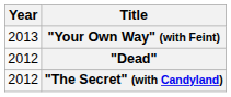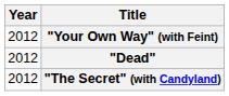 <table class="wikitable plainrowheaders">
 <tr>
 <th>Year</th>
 <th>Title</th>
 </tr>
 <tr>
-<td>2013</td>
+<td>2012</td>
 <th scope="row">"Your Own Way" <small>(with Feint)</small></th>
 </tr>
 <tr>
 <td>2012</td>
 <th scope="row">"Dead"</th>
 </tr>
 <tr>
 <td>2012</td>
 <th scope="row">"The Secret" <small>(with <a href='#'>Candyland</a>)</small></th>
 </tr>
 </table>
